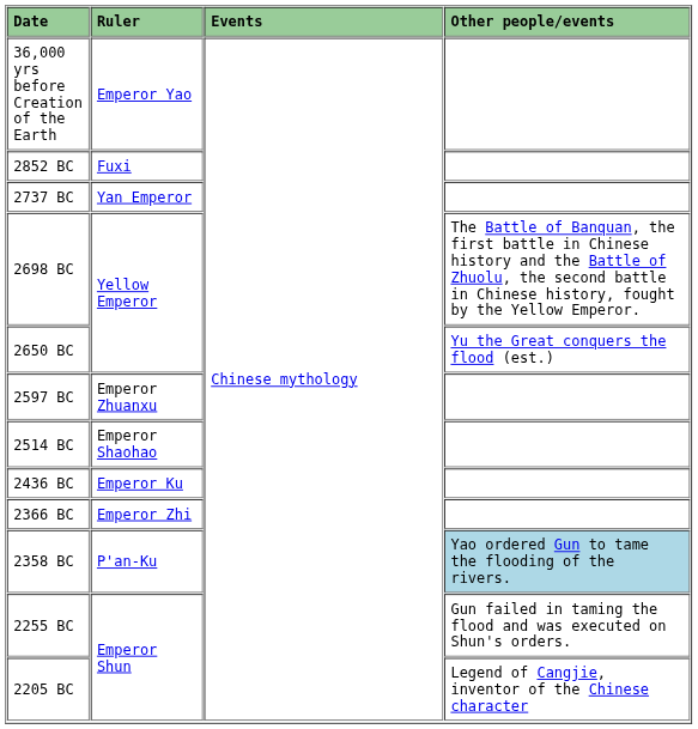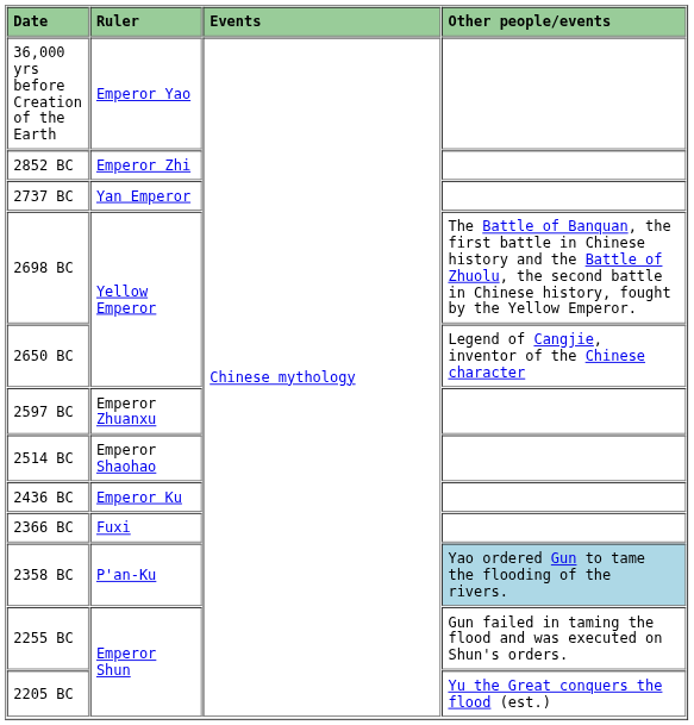 <table border="1" cellspacing="1" cellpadding="5">
 <tr>
 <td width="60pt" bgcolor="#99CC99"><strong>Date</strong></td>
 <td width="100pt" bgcolor="#99CC99"><strong>Ruler</strong></td>
 <td width="240pt" bgcolor="#99CC99"><strong>Events</strong></td>
 <td width="240pt" bgcolor="#99CC99"><strong>Other people/events</strong></td>
 </tr>
 <tr>
 <td>36,000 yrs before Creation of the Earth</td>
 <td><a href='#'>Emperor Yao</a></td>
 <td rowspan="12"><a href='#'>Chinese mythology</a></td>
 <td></td>
 </tr>
 <tr>
 <td>2852 BC</td>
-<td><a href='#'>Fuxi</a></td>
+<td><a href='#'>Emperor Zhi</a></td>
 <td></td>
 </tr>
 <tr>
 <td>2737 BC</td>
 <td><a href='#'>Yan Emperor</a></td>
 <td></td>
 </tr>
 <tr>
 <td>2698 BC</td>
 <td rowspan="2"><a href='#'>Yellow Emperor</a></td>
 <td>The <a href='#'>Battle of Banquan</a>, the first battle in Chinese history and the <a href='#'>Battle of Zhuolu</a>, the second battle in Chinese history, fought by the Yellow Emperor.</td>
 </tr>
 <tr>
 <td>2650 BC</td>
-<td><a href='#'>Yu the Great conquers the flood</a> (est.)</td>
+<td>Legend of <a href='#'>Cangjie</a>, inventor of the <a href='#'>Chinese character</a></td>
 </tr>
 <tr>
 <td>2597 BC</td>
 <td>Emperor <a href='#'>Zhuanxu</a></td>
 <td></td>
 </tr>
 <tr>
 <td>2514 BC</td>
 <td>Emperor <a href='#'>Shaohao</a></td>
 <td></td>
 </tr>
 <tr>
 <td>2436 BC</td>
 <td><a href='#'>Emperor Ku</a></td>
 <td></td>
 </tr>
 <tr>
 <td>2366 BC</td>
-<td><a href='#'>Emperor Zhi</a></td>
+<td><a href='#'>Fuxi</a></td>
 <td></td>
 </tr>
 <tr>
 <td>2358 BC</td>
 <td><a href='#'>P'an-Ku</a></td>
 <td style="background: lightblue;">Yao ordered <a href='#'>Gun</a> to tame the flooding of the rivers.</td>
 </tr>
 <tr>
 <td>2255 BC</td>
 <td rowspan="2"><a href='#'>Emperor Shun</a></td>
 <td>Gun failed in taming the flood and was executed on Shun's orders.</td>
 </tr>
 <tr>
 <td>2205 BC</td>
-<td>Legend of <a href='#'>Cangjie</a>, inventor of the <a href='#'>Chinese character</a></td>
+<td><a href='#'>Yu the Great conquers the flood</a> (est.)</td>
 </tr>
 <tr>
 </tr>
 </table>
